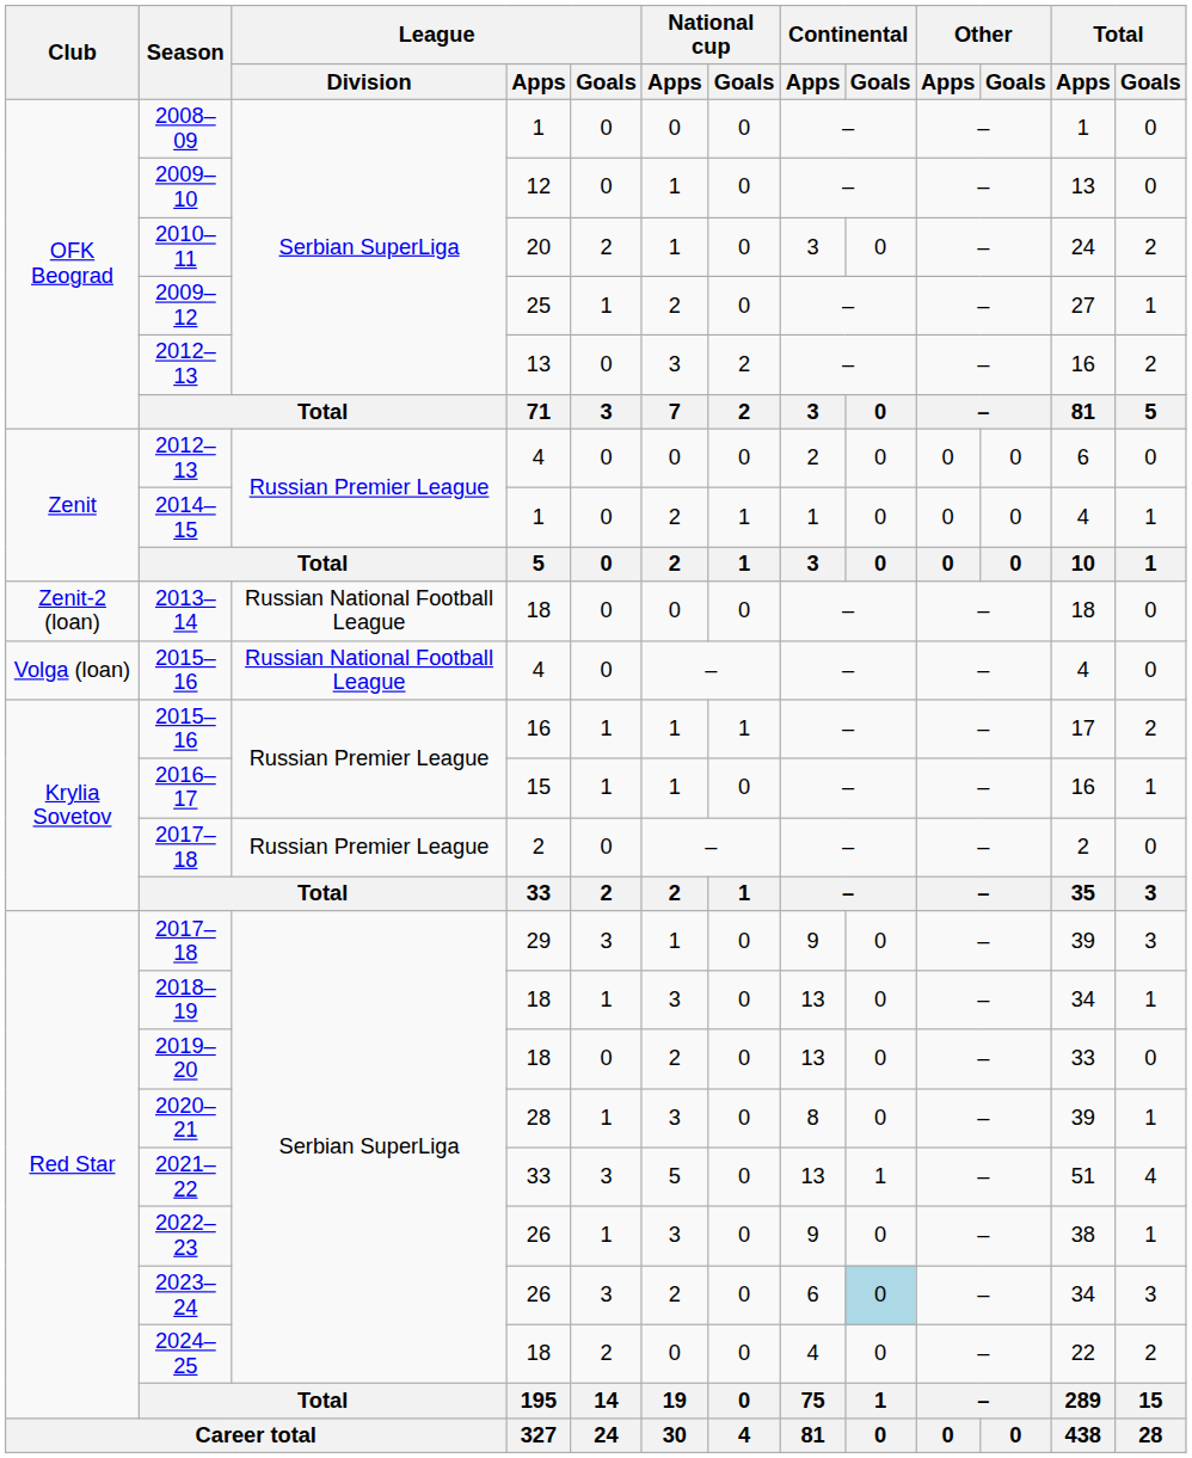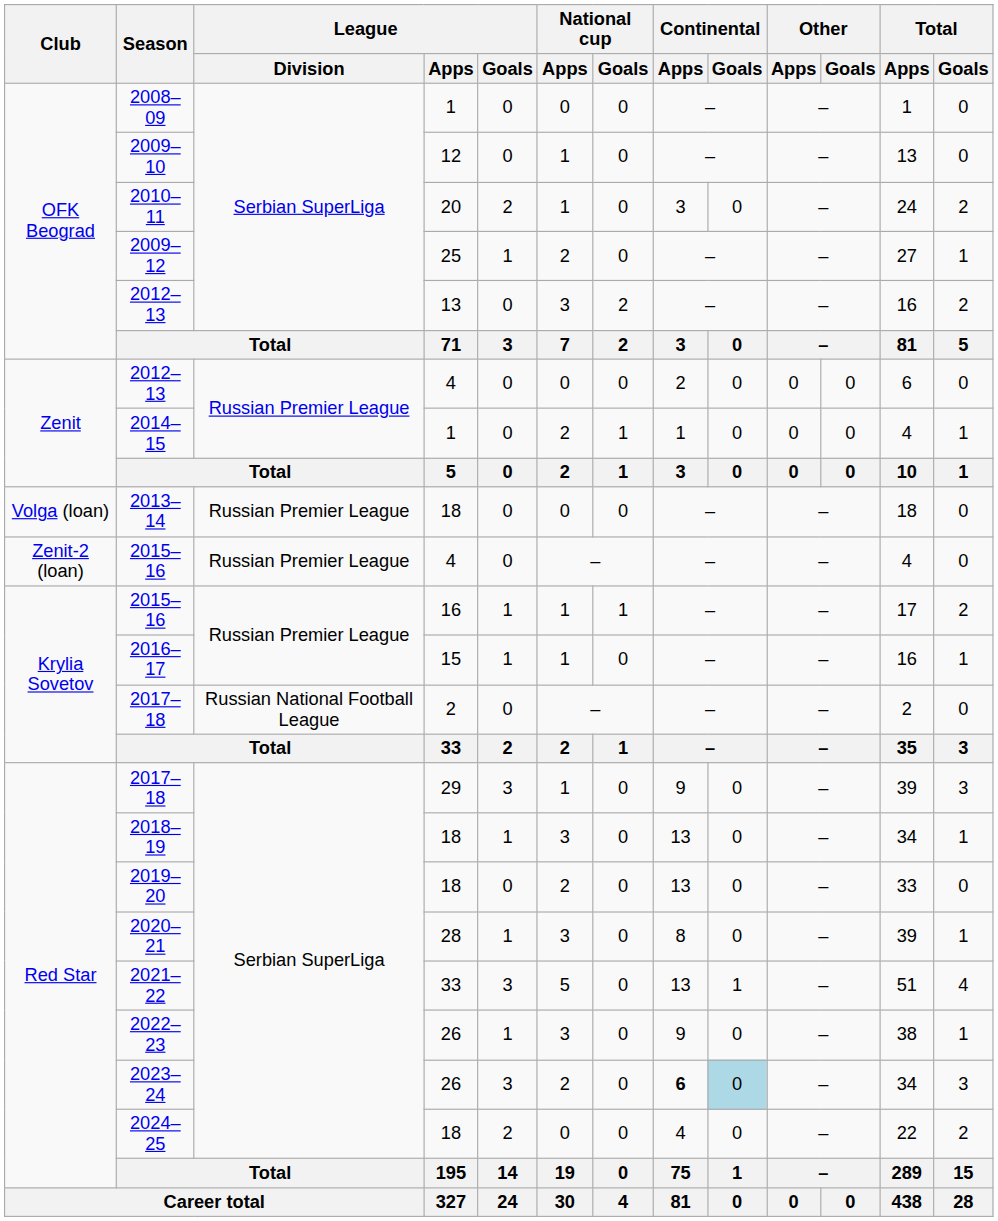 <table class="wikitable" style="text-align:center">
 <tr>
 <th rowspan="2">Club</th>
 <th rowspan="2">Season</th>
 <th colspan="3">League</th>
 <th colspan="2">National cup</th>
 <th colspan="2">Continental</th>
 <th colspan="2">Other</th>
 <th colspan="2">Total</th>
 </tr>
 <tr>
 <th>Division</th>
 <th>Apps</th>
 <th>Goals</th>
 <th>Apps</th>
 <th>Goals</th>
 <th>Apps</th>
 <th>Goals</th>
 <th>Apps</th>
 <th>Goals</th>
 <th>Apps</th>
 <th>Goals</th>
 </tr>
 <tr>
 <td rowspan="6"><a href='#'>OFK Beograd</a></td>
 <td><a href='#'>2008–09</a></td>
 <td rowspan="5"><a href='#'>Serbian SuperLiga</a></td>
 <td>1</td>
 <td>0</td>
 <td>0</td>
 <td>0</td>
 <td colspan="2">–</td>
 <td colspan="2">–</td>
 <td>1</td>
 <td>0</td>
 </tr>
 <tr>
 <td><a href='#'>2009–10</a></td>
 <td>12</td>
 <td>0</td>
 <td>1</td>
 <td>0</td>
 <td colspan="2">–</td>
 <td colspan="2">–</td>
 <td>13</td>
 <td>0</td>
 </tr>
 <tr>
 <td><a href='#'>2010–11</a></td>
 <td>20</td>
 <td>2</td>
 <td>1</td>
 <td>0</td>
 <td>3</td>
 <td>0</td>
 <td colspan="2">–</td>
 <td>24</td>
 <td>2</td>
 </tr>
 <tr>
 <td><a href='#'>2009–12</a></td>
 <td>25</td>
 <td>1</td>
 <td>2</td>
 <td>0</td>
 <td colspan="2">–</td>
 <td colspan="2">–</td>
 <td>27</td>
 <td>1</td>
 </tr>
 <tr>
 <td><a href='#'>2012–13</a></td>
 <td>13</td>
 <td>0</td>
 <td>3</td>
 <td>2</td>
 <td colspan="2">–</td>
 <td colspan="2">–</td>
 <td>16</td>
 <td>2</td>
 </tr>
 <tr>
 <th colspan="2">Total</th>
 <th>71</th>
 <th>3</th>
 <th>7</th>
 <th>2</th>
 <th>3</th>
 <th>0</th>
 <th colspan="2">–</th>
 <th>81</th>
 <th>5</th>
 </tr>
 <tr>
 <td rowspan="3"><a href='#'>Zenit</a></td>
 <td><a href='#'>2012–13</a></td>
 <td rowspan="2"><a href='#'>Russian Premier League</a></td>
 <td>4</td>
 <td>0</td>
 <td>0</td>
 <td>0</td>
 <td>2</td>
 <td>0</td>
 <td>0</td>
 <td>0</td>
 <td>6</td>
 <td>0</td>
 </tr>
 <tr>
 <td><a href='#'>2014–15</a></td>
 <td>1</td>
 <td>0</td>
 <td>2</td>
 <td>1</td>
 <td>1</td>
 <td>0</td>
 <td>0</td>
 <td>0</td>
 <td>4</td>
 <td>1</td>
 </tr>
 <tr>
 <th colspan="2">Total</th>
 <th>5</th>
 <th>0</th>
 <th>2</th>
 <th>1</th>
 <th>3</th>
 <th>0</th>
 <th>0</th>
 <th>0</th>
 <th>10</th>
 <th>1</th>
 </tr>
 <tr>
-<td><a href='#'>Zenit-2</a> (loan)</td>
+<td><a href='#'>Volga</a> (loan)</td>
 <td><a href='#'>2013–14</a></td>
-<td>Russian National Football League</td>
+<td>Russian Premier League</td>
 <td>18</td>
 <td>0</td>
 <td>0</td>
 <td>0</td>
 <td colspan="2">–</td>
 <td colspan="2">–</td>
 <td>18</td>
 <td>0</td>
 </tr>
 <tr>
-<td><a href='#'>Volga</a> (loan)</td>
+<td><a href='#'>Zenit-2</a> (loan)</td>
 <td><a href='#'>2015–16</a></td>
-<td><a href='#'>Russian National Football League</a></td>
+<td>Russian Premier League</td>
 <td>4</td>
 <td>0</td>
 <td colspan="2">–</td>
 <td colspan="2">–</td>
 <td colspan="2">–</td>
 <td>4</td>
 <td>0</td>
 </tr>
 <tr>
 <td rowspan="4"><a href='#'>Krylia Sovetov</a></td>
 <td><a href='#'>2015–16</a></td>
 <td rowspan="2">Russian Premier League</td>
 <td>16</td>
 <td>1</td>
 <td>1</td>
 <td>1</td>
 <td colspan="2">–</td>
 <td colspan="2">–</td>
 <td>17</td>
 <td>2</td>
 </tr>
 <tr>
 <td><a href='#'>2016–17</a></td>
 <td>15</td>
 <td>1</td>
 <td>1</td>
 <td>0</td>
 <td colspan="2">–</td>
 <td colspan="2">–</td>
 <td>16</td>
 <td>1</td>
 </tr>
 <tr>
 <td><a href='#'>2017–18</a></td>
-<td>Russian Premier League</td>
+<td>Russian National Football League</td>
 <td>2</td>
 <td>0</td>
 <td colspan="2">–</td>
 <td colspan="2">–</td>
 <td colspan="2">–</td>
 <td>2</td>
 <td>0</td>
 </tr>
 <tr>
 <th colspan="2">Total</th>
 <th>33</th>
 <th>2</th>
 <th>2</th>
 <th>1</th>
 <th colspan="2">–</th>
 <th colspan="2">–</th>
 <th>35</th>
 <th>3</th>
 </tr>
 <tr>
 <td rowspan="9"><a href='#'>Red Star</a></td>
 <td><a href='#'>2017–18</a></td>
 <td rowspan="8">Serbian SuperLiga</td>
 <td>29</td>
 <td>3</td>
 <td>1</td>
 <td>0</td>
 <td>9</td>
 <td>0</td>
 <td colspan="2">–</td>
 <td>39</td>
 <td>3</td>
 </tr>
 <tr>
 <td><a href='#'>2018–19</a></td>
 <td>18</td>
 <td>1</td>
 <td>3</td>
 <td>0</td>
 <td>13</td>
 <td>0</td>
 <td colspan="2">–</td>
 <td>34</td>
 <td>1</td>
 </tr>
 <tr>
 <td><a href='#'>2019–20</a></td>
 <td>18</td>
 <td>0</td>
 <td>2</td>
 <td>0</td>
 <td>13</td>
 <td>0</td>
 <td colspan="2">–</td>
 <td>33</td>
 <td>0</td>
 </tr>
 <tr>
 <td><a href='#'>2020–21</a></td>
 <td>28</td>
 <td>1</td>
 <td>3</td>
 <td>0</td>
 <td>8</td>
 <td>0</td>
 <td colspan="2">–</td>
 <td>39</td>
 <td>1</td>
 </tr>
 <tr>
 <td><a href='#'>2021–22</a></td>
 <td>33</td>
 <td>3</td>
 <td>5</td>
 <td>0</td>
 <td>13</td>
 <td>1</td>
 <td colspan="2">–</td>
 <td>51</td>
 <td>4</td>
 </tr>
 <tr>
 <td><a href='#'>2022–23</a></td>
 <td>26</td>
 <td>1</td>
 <td>3</td>
 <td>0</td>
 <td>9</td>
 <td>0</td>
 <td colspan="2">–</td>
 <td>38</td>
 <td>1</td>
 </tr>
 <tr>
 <td><a href='#'>2023–24</a></td>
 <td>26</td>
 <td>3</td>
 <td>2</td>
 <td>0</td>
-<td>6</td>
+<td><strong>6</strong></td>
 <td style="background: lightblue;">0</td>
 <td colspan="2">–</td>
 <td>34</td>
 <td>3</td>
 </tr>
 <tr>
 <td><a href='#'>2024–25</a></td>
 <td>18</td>
 <td>2</td>
 <td>0</td>
 <td>0</td>
 <td>4</td>
 <td>0</td>
 <td colspan="2">–</td>
 <td>22</td>
 <td>2</td>
 </tr>
 <tr>
 <th colspan="2">Total</th>
 <th>195</th>
 <th>14</th>
 <th>19</th>
 <th>0</th>
 <th>75</th>
 <th>1</th>
 <th colspan="2">–</th>
 <th>289</th>
 <th>15</th>
 </tr>
 <tr>
 <th colspan="3">Career total</th>
 <th>327</th>
 <th>24</th>
 <th>30</th>
 <th>4</th>
 <th>81</th>
 <th>0</th>
 <th>0</th>
 <th>0</th>
 <th>438</th>
 <th>28</th>
 </tr>
 </table>
